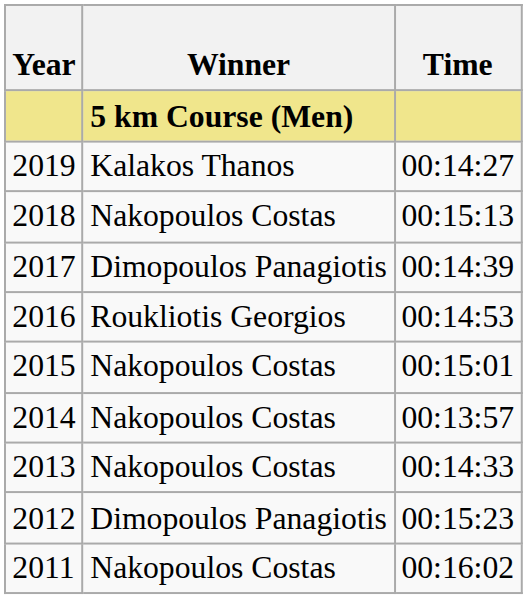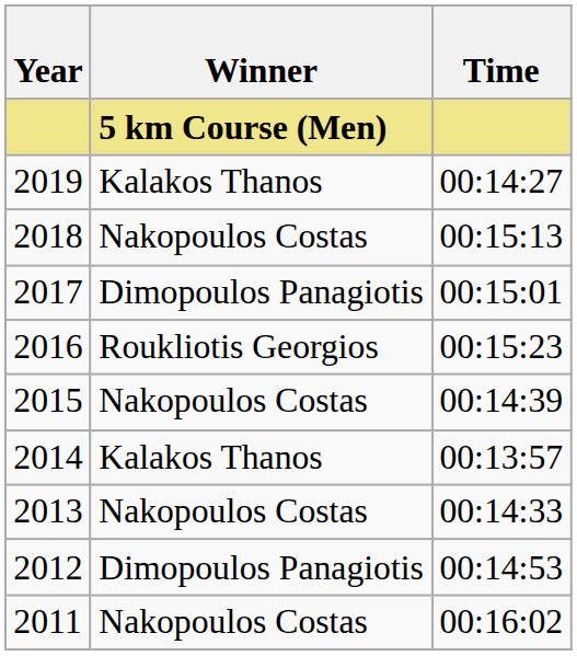 <table class="wikitable sortable">
 <tr>
 <th><br>Year</th>
 <th><br>Winner</th>
 <th><br>Time</th>
 </tr>
 <tr bgcolor="F0e68c">
 <td></td>
 <td><strong>5 km Course (Men)</strong></td>
 <td></td>
 </tr>
 <tr>
 <td>2019</td>
 <td>Kalakos Thanos</td>
 <td>00:14:27</td>
 </tr>
 <tr>
 <td>2018</td>
 <td>Nakopoulos Costas</td>
 <td>00:15:13</td>
 </tr>
 <tr>
 <td>2017</td>
 <td>Dimopoulos Panagiotis</td>
-<td>00:14:39</td>
+<td>00:15:01</td>
 </tr>
 <tr>
 <td>2016</td>
 <td>Roukliotis Georgios</td>
-<td>00:14:53</td>
+<td>00:15:23</td>
 </tr>
 <tr>
 <td>2015</td>
 <td>Nakopoulos Costas</td>
-<td>00:15:01</td>
+<td>00:14:39</td>
 </tr>
 <tr>
 <td>2014</td>
-<td>Nakopoulos Costas</td>
+<td>Kalakos Thanos</td>
 <td>00:13:57</td>
 </tr>
 <tr>
 <td>2013</td>
 <td>Nakopoulos Costas</td>
 <td>00:14:33</td>
 </tr>
 <tr>
 <td>2012</td>
 <td>Dimopoulos Panagiotis</td>
-<td>00:15:23</td>
+<td>00:14:53</td>
 </tr>
 <tr>
 <td>2011</td>
 <td>Nakopoulos Costas</td>
 <td>00:16:02</td>
 </tr>
 </table>
